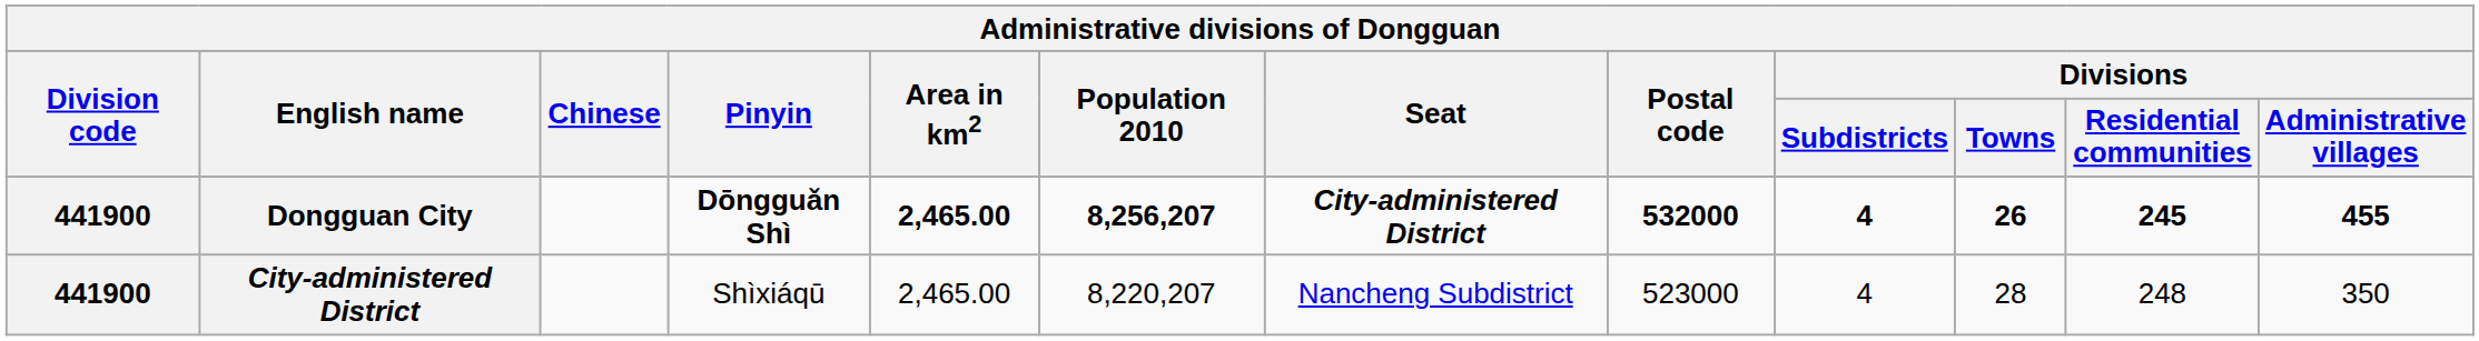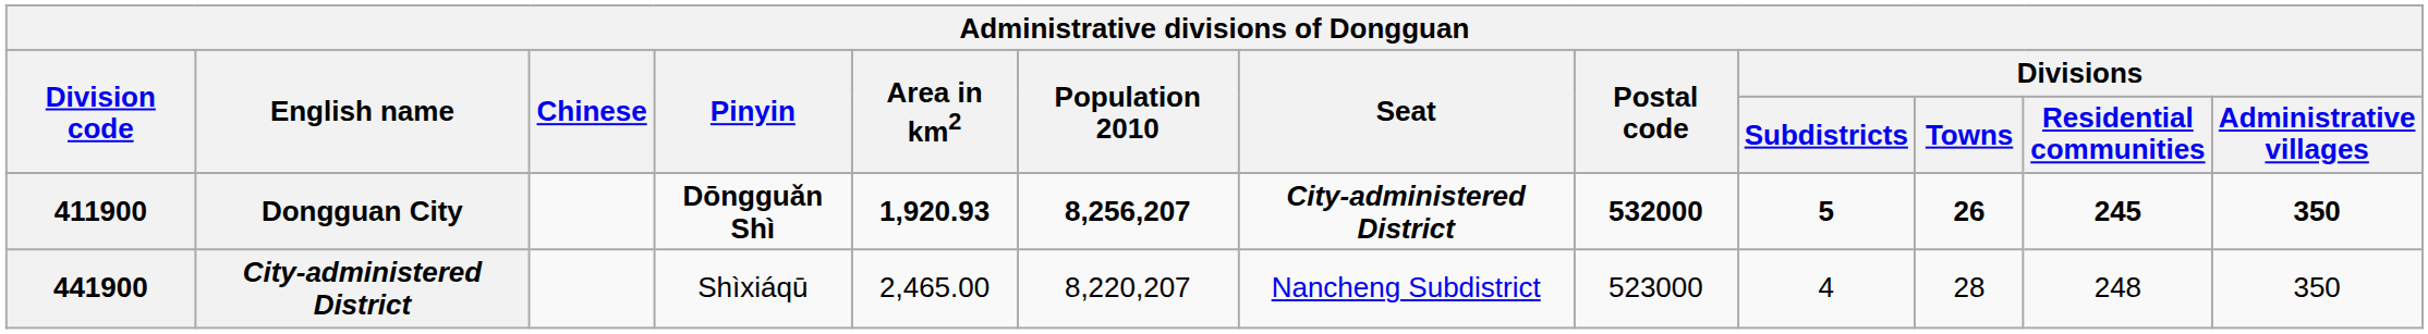 <table class="wikitable" style="margin:1em auto 1em auto; width:90%; font-size:smaller; text-align:center">
 <tr>
 <th colspan="12"><strong>Administrative divisions of Dongguan</strong></th>
 </tr>
 <tr>
 <th ! scope="col" rowspan=2><a href='#'>Division code</a></th>
 <th ! scope="col" rowspan=2>English name</th>
 <th ! scope="col" rowspan=2><a href='#'>Chinese</a></th>
 <th ! scope="col" rowspan=2><a href='#'>Pinyin</a></th>
 <th ! scope="col" rowspan=2>Area in km<sup>2</sup></th>
 <th ! scope="col" rowspan=2>Population 2010</th>
 <th ! scope="col" rowspan=2>Seat</th>
 <th ! scope="col" rowspan=2>Postal code</th>
 <th ! scope="col" colspan=5>Divisions</th>
 </tr>
 <tr>
 <th ! scope="col" width="45"><a href='#'>Subdistricts</a></th>
 <th ! scope="col" width="45"><a href='#'>Towns</a></th>
 <th ! scope="col" width="45"><a href='#'>Residential communities</a></th>
 <th ! scope="col" width="45"><a href='#'>Administrative villages</a></th>
 </tr>
 <tr style="font-weight: bold">
-<th>441900</th>
+<th>411900</th>
 <th>Dongguan City</th>
 <td></td>
 <td>Dōngguǎn Shì</td>
-<td>2,465.00</td>
+<td>1,920.93</td>
 <td>8,256,207</td>
 <td><em>City-administered District</em></td>
 <td>532000</td>
-<td>4</td>
+<td>5</td>
 <td>26</td>
 <td>245</td>
-<td>455</td>
+<td>350</td>
 </tr>
 <tr>
 <th>441900</th>
 <th><em>City-administered District</em></th>
 <td></td>
 <td>Shìxiáqū</td>
 <td>2,465.00</td>
 <td>8,220,207</td>
 <td><a href='#'>Nancheng Subdistrict</a></td>
 <td>523000</td>
 <td>4</td>
 <td>28</td>
 <td>248</td>
 <td>350</td>
 </tr>
 </table>
